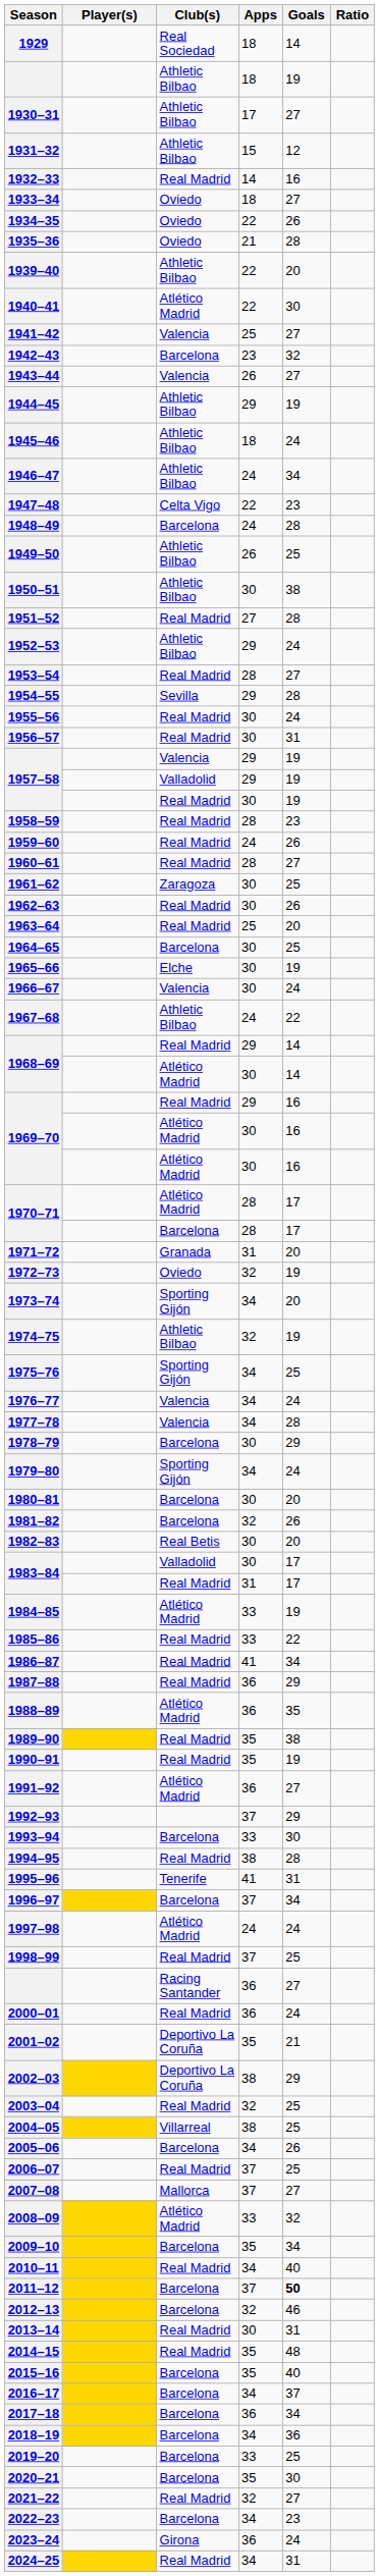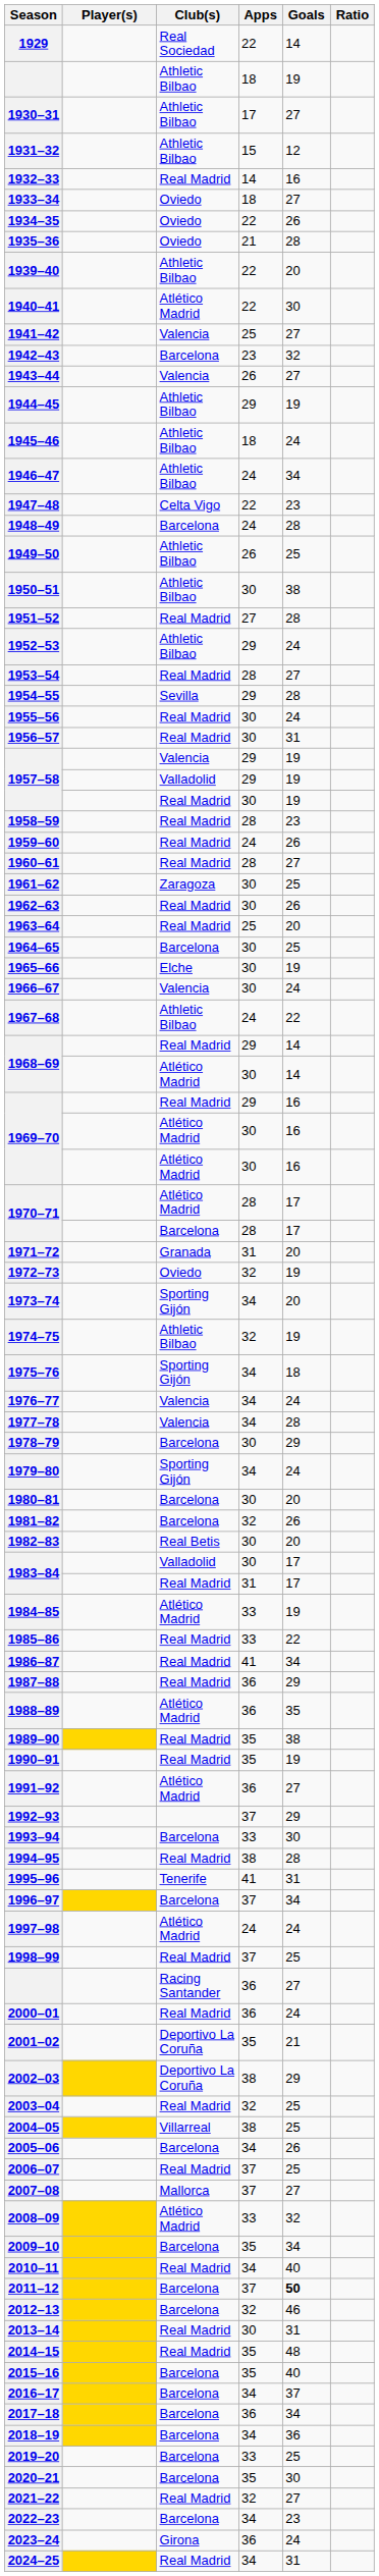 <table class="wikitable sortable" style="width: 72%">
 <tr>
 <th scope="col" style="width:5%;">Season</th>
 <th scope="col" style="width:20%;">Player(s)</th>
 <th scope="col" style="width:15%;">Club(s)</th>
 <th scope="col" style="width:5%;">Apps</th>
 <th scope="col" style="width:5%;">Goals</th>
 <th scope="col" style="width:5%;">Ratio</th>
 </tr>
 <tr>
 <th scope="row"><a href='#'>1929</a></th>
 <td> </td>
 <td><a href='#'>Real Sociedad</a></td>
-<td>18</td>
+<td>22</td>
 <td>14</td>
 <td></td>
 </tr>
 <tr>
 <th scope="row"></th>
 <td> </td>
 <td><a href='#'>Athletic Bilbao</a></td>
 <td>18</td>
 <td>19</td>
 <td></td>
 </tr>
 <tr>
 <th scope="row"><a href='#'>1930–31</a></th>
 <td> </td>
 <td><a href='#'>Athletic Bilbao</a></td>
 <td>17</td>
 <td>27</td>
 <td></td>
 </tr>
 <tr>
 <th scope="row"><a href='#'>1931–32</a></th>
 <td>  </td>
 <td><a href='#'>Athletic Bilbao</a></td>
 <td>15</td>
 <td>12</td>
 <td></td>
 </tr>
 <tr>
 <th scope="row"><a href='#'>1932–33</a></th>
 <td> </td>
 <td><a href='#'>Real Madrid</a></td>
 <td>14</td>
 <td>16</td>
 <td></td>
 </tr>
 <tr>
 <th scope="row"><a href='#'>1933–34</a></th>
 <td> </td>
 <td><a href='#'>Oviedo</a></td>
 <td>18</td>
 <td>27</td>
 <td></td>
 </tr>
 <tr>
 <th scope="row"><a href='#'>1934–35</a></th>
 <td>  </td>
 <td><a href='#'>Oviedo</a></td>
 <td>22</td>
 <td>26</td>
 <td></td>
 </tr>
 <tr>
 <th scope="row"><a href='#'>1935–36</a></th>
 <td>  </td>
 <td><a href='#'>Oviedo</a></td>
 <td>21</td>
 <td>28</td>
 <td></td>
 </tr>
 <tr>
 <th scope="row"><a href='#'>1939–40</a></th>
 <td> </td>
 <td><a href='#'>Athletic Bilbao</a></td>
 <td>22</td>
 <td>20</td>
 <td></td>
 </tr>
 <tr>
 <th scope="row"><a href='#'>1940–41</a></th>
 <td> </td>
 <td><a href='#'>Atlético Madrid</a></td>
 <td>22</td>
 <td>30</td>
 <td></td>
 </tr>
 <tr>
 <th scope="row"><a href='#'>1941–42</a></th>
 <td> </td>
 <td><a href='#'>Valencia</a></td>
 <td>25</td>
 <td>27</td>
 <td></td>
 </tr>
 <tr>
 <th scope="row"><a href='#'>1942–43</a></th>
 <td> </td>
 <td><a href='#'>Barcelona</a></td>
 <td>23</td>
 <td>32</td>
 <td></td>
 </tr>
 <tr>
 <th scope="row"><a href='#'>1943–44</a></th>
 <td>  </td>
 <td><a href='#'>Valencia</a></td>
 <td>26</td>
 <td>27</td>
 <td></td>
 </tr>
 <tr>
 <th scope="row"><a href='#'>1944–45</a></th>
 <td> </td>
 <td><a href='#'>Athletic Bilbao</a></td>
 <td>29</td>
 <td>19</td>
 <td></td>
 </tr>
 <tr>
 <th scope="row"><a href='#'>1945–46</a></th>
 <td>  </td>
 <td><a href='#'>Athletic Bilbao</a></td>
 <td>18</td>
 <td>24</td>
 <td></td>
 </tr>
 <tr>
 <th scope="row"><a href='#'>1946–47</a></th>
 <td>  </td>
 <td><a href='#'>Athletic Bilbao</a></td>
 <td>24</td>
 <td>34</td>
 <td></td>
 </tr>
 <tr>
 <th scope="row"><a href='#'>1947–48</a></th>
 <td> </td>
 <td><a href='#'>Celta Vigo</a></td>
 <td>22</td>
 <td>23</td>
 <td></td>
 </tr>
 <tr>
 <th scope="row"><a href='#'>1948–49</a></th>
 <td> </td>
 <td><a href='#'>Barcelona</a></td>
 <td>24</td>
 <td>28</td>
 <td></td>
 </tr>
 <tr>
 <th scope="row"><a href='#'>1949–50</a></th>
 <td>  </td>
 <td><a href='#'>Athletic Bilbao</a></td>
 <td>26</td>
 <td>25</td>
 <td></td>
 </tr>
 <tr>
 <th scope="row"><a href='#'>1950–51</a></th>
 <td>  </td>
 <td><a href='#'>Athletic Bilbao</a></td>
 <td>30</td>
 <td>38</td>
 <td></td>
 </tr>
 <tr>
 <th scope="row"><a href='#'>1951–52</a></th>
 <td>  </td>
 <td><a href='#'>Real Madrid</a></td>
 <td>27</td>
 <td>28</td>
 <td></td>
 </tr>
 <tr>
 <th scope="row"><a href='#'>1952–53</a></th>
 <td>  </td>
 <td><a href='#'>Athletic Bilbao</a></td>
 <td>29</td>
 <td>24</td>
 <td></td>
 </tr>
 <tr>
 <th scope="row"><a href='#'>1953–54</a></th>
 <td> </td>
 <td><a href='#'>Real Madrid</a></td>
 <td>28</td>
 <td>27</td>
 <td></td>
 </tr>
 <tr>
 <th scope="row"><a href='#'>1954–55</a></th>
 <td> </td>
 <td><a href='#'>Sevilla</a></td>
 <td>29</td>
 <td>28</td>
 <td></td>
 </tr>
 <tr>
 <th scope="row"><a href='#'>1955–56</a></th>
 <td>  </td>
 <td><a href='#'>Real Madrid</a></td>
 <td>30</td>
 <td>24</td>
 <td></td>
 </tr>
 <tr>
 <th scope="row"><a href='#'>1956–57</a></th>
 <td>  </td>
 <td><a href='#'>Real Madrid</a></td>
 <td>30</td>
 <td>31</td>
 <td></td>
 </tr>
 <tr>
 <th rowspan="3" valign="middle"><a href='#'>1957–58</a></th>
 <td> </td>
 <td><a href='#'>Valencia</a></td>
 <td>29</td>
 <td>19</td>
 <td></td>
 </tr>
 <tr>
 <td> </td>
 <td><a href='#'>Valladolid</a></td>
 <td>29</td>
 <td>19</td>
 <td></td>
 </tr>
 <tr>
 <td>  </td>
 <td><a href='#'>Real Madrid</a></td>
 <td>30</td>
 <td>19</td>
 <td></td>
 </tr>
 <tr>
 <th><a href='#'>1958–59</a></th>
 <td>  </td>
 <td><a href='#'>Real Madrid</a></td>
 <td>28</td>
 <td>23</td>
 <td></td>
 </tr>
 <tr>
 <th scope="row"><a href='#'>1959–60</a></th>
 <td> </td>
 <td><a href='#'>Real Madrid</a></td>
 <td>24</td>
 <td>26</td>
 <td></td>
 </tr>
 <tr>
 <th scope="row"><a href='#'>1960–61</a></th>
 <td>  </td>
 <td><a href='#'>Real Madrid</a></td>
 <td>28</td>
 <td>27</td>
 <td></td>
 </tr>
 <tr>
 <th scope="row"><a href='#'>1961–62</a></th>
 <td> </td>
 <td><a href='#'>Zaragoza</a></td>
 <td>30</td>
 <td>25</td>
 <td></td>
 </tr>
 <tr>
 <th scope="row"><a href='#'>1962–63</a></th>
 <td>  </td>
 <td><a href='#'>Real Madrid</a></td>
 <td>30</td>
 <td>26</td>
 <td></td>
 </tr>
 <tr>
 <th scope="row"><a href='#'>1963–64</a></th>
 <td>  </td>
 <td><a href='#'>Real Madrid</a></td>
 <td>25</td>
 <td>20</td>
 <td></td>
 </tr>
 <tr>
 <th scope="row"><a href='#'>1964–65</a></th>
 <td> </td>
 <td><a href='#'>Barcelona</a></td>
 <td>30</td>
 <td>25</td>
 <td></td>
 </tr>
 <tr>
 <th scope="row"><a href='#'>1965–66</a></th>
 <td> </td>
 <td><a href='#'>Elche</a></td>
 <td>30</td>
 <td>19</td>
 <td></td>
 </tr>
 <tr>
 <th scope="row"><a href='#'>1966–67</a></th>
 <td> </td>
 <td><a href='#'>Valencia</a></td>
 <td>30</td>
 <td>24</td>
 <td></td>
 </tr>
 <tr>
 <th scope="row"><a href='#'>1967–68</a></th>
 <td> </td>
 <td><a href='#'>Athletic Bilbao</a></td>
 <td>24</td>
 <td>22</td>
 <td></td>
 </tr>
 <tr>
 <th rowspan=2 valign="middle"><a href='#'>1968–69</a></th>
 <td> </td>
 <td><a href='#'>Real Madrid</a></td>
 <td>29</td>
 <td>14</td>
 <td></td>
 </tr>
 <tr>
 <td> </td>
 <td><a href='#'>Atlético Madrid</a></td>
 <td>30</td>
 <td>14</td>
 <td></td>
 </tr>
 <tr>
 <th rowspan=3 valign="middle"><a href='#'>1969–70</a></th>
 <td>  </td>
 <td><a href='#'>Real Madrid</a></td>
 <td>29</td>
 <td>16</td>
 <td></td>
 </tr>
 <tr>
 <td> </td>
 <td><a href='#'>Atlético Madrid</a></td>
 <td>30</td>
 <td>16</td>
 <td></td>
 </tr>
 <tr>
 <td></td>
 <td><a href='#'>Atlético Madrid</a></td>
 <td>30</td>
 <td>16</td>
 <td></td>
 </tr>
 <tr>
 <th rowspan=2 valign="middle"><a href='#'>1970–71</a></th>
 <td>  </td>
 <td><a href='#'>Atlético Madrid</a></td>
 <td>28</td>
 <td>17</td>
 <td></td>
 </tr>
 <tr>
 <td> </td>
 <td><a href='#'>Barcelona</a></td>
 <td>28</td>
 <td>17</td>
 <td></td>
 </tr>
 <tr>
 <th scope="row"><a href='#'>1971–72</a></th>
 <td> </td>
 <td><a href='#'>Granada</a></td>
 <td>31</td>
 <td>20</td>
 <td></td>
 </tr>
 <tr>
 <th scope="row"><a href='#'>1972–73</a></th>
 <td> </td>
 <td><a href='#'>Oviedo</a></td>
 <td>32</td>
 <td>19</td>
 <td></td>
 </tr>
 <tr>
 <th scope="row"><a href='#'>1973–74</a></th>
 <td> </td>
 <td><a href='#'>Sporting Gijón</a></td>
 <td>34</td>
 <td>20</td>
 <td></td>
 </tr>
 <tr>
 <th scope="row"><a href='#'>1974–75</a></th>
 <td> </td>
 <td><a href='#'>Athletic Bilbao</a></td>
 <td>32</td>
 <td>19</td>
 <td></td>
 </tr>
 <tr>
 <th scope="row"><a href='#'>1975–76</a></th>
 <td>  </td>
 <td><a href='#'>Sporting Gijón</a></td>
 <td>34</td>
-<td>25</td>
+<td>18</td>
 <td></td>
 </tr>
 <tr>
 <th scope="row"><a href='#'>1976–77</a></th>
 <td> </td>
 <td><a href='#'>Valencia</a></td>
 <td>34</td>
 <td>24</td>
 <td></td>
 </tr>
 <tr>
 <th scope="row"><a href='#'>1977–78</a></th>
 <td>  </td>
 <td><a href='#'>Valencia</a></td>
 <td>34</td>
 <td>28</td>
 <td></td>
 </tr>
 <tr>
 <th scope="row"><a href='#'>1978–79</a></th>
 <td> </td>
 <td><a href='#'>Barcelona</a></td>
 <td>30</td>
 <td>29</td>
 <td></td>
 </tr>
 <tr>
 <th scope="row"><a href='#'>1979–80</a></th>
 <td>  </td>
 <td><a href='#'>Sporting Gijón</a></td>
 <td>34</td>
 <td>24</td>
 <td></td>
 </tr>
 <tr>
 <th scope="row"><a href='#'>1980–81</a></th>
 <td>  </td>
 <td><a href='#'>Barcelona</a></td>
 <td>30</td>
 <td>20</td>
 <td></td>
 </tr>
 <tr>
 <th scope="row"><a href='#'>1981–82</a></th>
 <td>  </td>
 <td><a href='#'>Barcelona</a></td>
 <td>32</td>
 <td>26</td>
 <td></td>
 </tr>
 <tr>
 <th scope="row"><a href='#'>1982–83</a></th>
 <td> </td>
 <td><a href='#'>Real Betis</a></td>
 <td>30</td>
 <td>20</td>
 <td></td>
 </tr>
 <tr>
 <th rowspan=2 valign="middle"><a href='#'>1983–84</a></th>
 <td> </td>
 <td><a href='#'>Valladolid</a></td>
 <td>30</td>
 <td>17</td>
 <td></td>
 </tr>
 <tr>
 <td> </td>
 <td><a href='#'>Real Madrid</a></td>
 <td>31</td>
 <td>17</td>
 <td></td>
 </tr>
 <tr>
 <th scope="row"><a href='#'>1984–85</a></th>
 <td> </td>
 <td><a href='#'>Atlético Madrid</a></td>
 <td>33</td>
 <td>19</td>
 <td></td>
 </tr>
 <tr>
 <th scope="row"><a href='#'>1985–86</a></th>
 <td>  </td>
 <td><a href='#'>Real Madrid</a></td>
 <td>33</td>
 <td>22</td>
 <td></td>
 </tr>
 <tr>
 <th scope="row"><a href='#'>1986–87</a></th>
 <td>  </td>
 <td><a href='#'>Real Madrid</a></td>
 <td>41</td>
 <td>34</td>
 <td></td>
 </tr>
 <tr>
 <th scope="row"><a href='#'>1987–88</a></th>
 <td>  </td>
 <td><a href='#'>Real Madrid</a></td>
 <td>36</td>
 <td>29</td>
 <td></td>
 </tr>
 <tr>
 <th scope="row"><a href='#'>1988–89</a></th>
 <td> </td>
 <td><a href='#'>Atlético Madrid</a></td>
 <td>36</td>
 <td>35</td>
 <td></td>
 </tr>
 <tr>
 <th scope="row"><a href='#'>1989–90</a></th>
 <td bgcolor=#FFD700>  </td>
 <td><a href='#'>Real Madrid</a></td>
 <td>35</td>
 <td>38</td>
 <td></td>
 </tr>
 <tr>
 <th scope="row"><a href='#'>1990–91</a></th>
 <td> </td>
 <td><a href='#'>Real Madrid</a></td>
 <td>35</td>
 <td>19</td>
 <td></td>
 </tr>
 <tr>
 <th scope="row"><a href='#'>1991–92</a></th>
 <td> </td>
 <td><a href='#'>Atlético Madrid</a></td>
 <td>36</td>
 <td>27</td>
 <td></td>
 </tr>
 <tr>
 <th scope="row"><a href='#'>1992–93</a></th>
 <td> </td>
 <td></td>
 <td>37</td>
 <td>29</td>
 <td></td>
 </tr>
 <tr>
 <th scope="row"><a href='#'>1993–94</a></th>
 <td> </td>
 <td><a href='#'>Barcelona</a></td>
 <td>33</td>
 <td>30</td>
 <td></td>
 </tr>
 <tr>
 <th scope="row"><a href='#'>1994–95</a></th>
 <td> </td>
 <td><a href='#'>Real Madrid</a></td>
 <td>38</td>
 <td>28</td>
 <td></td>
 </tr>
 <tr>
 <th scope="row"><a href='#'>1995–96</a></th>
 <td> </td>
 <td><a href='#'>Tenerife</a></td>
 <td>41</td>
 <td>31</td>
 <td></td>
 </tr>
 <tr>
 <th scope="row"><a href='#'>1996–97</a></th>
 <td bgcolor=#FFD700> </td>
 <td><a href='#'>Barcelona</a></td>
 <td>37</td>
 <td>34</td>
 <td></td>
 </tr>
 <tr>
 <th scope="row"><a href='#'>1997–98</a></th>
 <td> </td>
 <td><a href='#'>Atlético Madrid</a></td>
 <td>24</td>
 <td>24</td>
 <td></td>
 </tr>
 <tr>
 <th scope="row"><a href='#'>1998–99</a></th>
 <td> </td>
 <td><a href='#'>Real Madrid</a></td>
 <td>37</td>
 <td>25</td>
 <td></td>
 </tr>
 <tr>
 <th scope="row"></th>
 <td> </td>
 <td><a href='#'>Racing Santander</a></td>
 <td>36</td>
 <td>27</td>
 <td></td>
 </tr>
 <tr>
 <th scope="row"><a href='#'>2000–01</a></th>
 <td>  </td>
 <td><a href='#'>Real Madrid</a></td>
 <td>36</td>
 <td>24</td>
 <td></td>
 </tr>
 <tr>
 <th scope="row"><a href='#'>2001–02</a></th>
 <td> </td>
 <td><a href='#'>Deportivo La Coruña</a></td>
 <td>35</td>
 <td>21</td>
 <td></td>
 </tr>
 <tr>
 <th scope="row"><a href='#'>2002–03</a></th>
 <td bgcolor=#FFD700> </td>
 <td><a href='#'>Deportivo La Coruña</a></td>
 <td>38</td>
 <td>29</td>
 <td></td>
 </tr>
 <tr>
 <th scope="row"><a href='#'>2003–04</a></th>
 <td>  </td>
 <td><a href='#'>Real Madrid</a></td>
 <td>32</td>
 <td>25</td>
 <td></td>
 </tr>
 <tr>
 <th scope="row"><a href='#'>2004–05</a></th>
 <td bgcolor=#FFD700> </td>
 <td><a href='#'>Villarreal</a></td>
 <td>38</td>
 <td>25</td>
 <td></td>
 </tr>
 <tr>
 <th scope="row"><a href='#'>2005–06</a></th>
 <td> </td>
 <td><a href='#'>Barcelona</a></td>
 <td>34</td>
 <td>26</td>
 <td></td>
 </tr>
 <tr>
 <th scope="row"><a href='#'>2006–07</a></th>
 <td> </td>
 <td><a href='#'>Real Madrid</a></td>
 <td>37</td>
 <td>25</td>
 <td></td>
 </tr>
 <tr>
 <th scope="row"><a href='#'>2007–08</a></th>
 <td> </td>
 <td><a href='#'>Mallorca</a></td>
 <td>37</td>
 <td>27</td>
 <td></td>
 </tr>
 <tr>
 <th scope="row"><a href='#'>2008–09</a></th>
 <td bgcolor=#FFD700>  </td>
 <td><a href='#'>Atlético Madrid</a></td>
 <td>33</td>
 <td>32</td>
 <td></td>
 </tr>
 <tr>
 <th scope="row"><a href='#'>2009–10</a></th>
 <td bgcolor=#FFD700> </td>
 <td><a href='#'>Barcelona</a></td>
 <td>35</td>
 <td>34</td>
 <td></td>
 </tr>
 <tr>
 <th scope="row"><a href='#'>2010–11</a></th>
 <td bgcolor=#FFD700> </td>
 <td><a href='#'>Real Madrid</a></td>
 <td>34</td>
 <td>40</td>
 <td></td>
 </tr>
 <tr>
 <th scope="row"><a href='#'>2011–12</a></th>
 <td bgcolor=#FFD700>  </td>
 <td><a href='#'>Barcelona</a></td>
 <td>37</td>
 <td><strong>50</strong></td>
 <td></td>
 </tr>
 <tr>
 <th scope="row"><a href='#'>2012–13</a></th>
 <td bgcolor=#FFD700>  </td>
 <td><a href='#'>Barcelona</a></td>
 <td>32</td>
 <td>46</td>
 <td></td>
 </tr>
 <tr>
 <th scope="row"><a href='#'>2013–14</a></th>
 <td bgcolor=#FFD700>  </td>
 <td><a href='#'>Real Madrid</a></td>
 <td>30</td>
 <td>31</td>
 <td></td>
 </tr>
 <tr>
 <th scope="row"><a href='#'>2014–15</a></th>
 <td bgcolor=#FFD700>  </td>
 <td><a href='#'>Real Madrid</a></td>
 <td>35</td>
 <td>48</td>
 <td></td>
 </tr>
 <tr>
 <th scope="row"><a href='#'>2015–16</a></th>
 <td bgcolor=#FFD700> </td>
 <td><a href='#'>Barcelona</a></td>
 <td>35</td>
 <td>40</td>
 <td></td>
 </tr>
 <tr>
 <th scope="row"><a href='#'>2016–17</a></th>
 <td bgcolor=#FFD700>  </td>
 <td><a href='#'>Barcelona</a></td>
 <td>34</td>
 <td>37</td>
 <td></td>
 </tr>
 <tr>
 <th scope="row"><a href='#'>2017–18</a></th>
 <td bgcolor=#FFD700>  </td>
 <td><a href='#'>Barcelona</a></td>
 <td>36</td>
 <td>34</td>
 <td></td>
 </tr>
 <tr>
 <th scope="row"><a href='#'>2018–19</a></th>
 <td bgcolor=#FFD700>  </td>
 <td><a href='#'>Barcelona</a></td>
 <td>34</td>
 <td>36</td>
 <td></td>
 </tr>
 <tr>
 <th scope="row"><a href='#'>2019–20</a></th>
 <td>  </td>
 <td><a href='#'>Barcelona</a></td>
 <td>33</td>
 <td>25</td>
 <td></td>
 </tr>
 <tr>
 <th scope="row"><a href='#'>2020–21</a></th>
 <td>  </td>
 <td><a href='#'>Barcelona</a></td>
 <td>35</td>
 <td>30</td>
 <td></td>
 </tr>
 <tr>
 <th scope="row"><a href='#'>2021–22</a></th>
 <td> </td>
 <td><a href='#'>Real Madrid</a></td>
 <td>32</td>
 <td>27</td>
 <td></td>
 </tr>
 <tr>
 <th scope="row"><a href='#'>2022–23</a></th>
 <td> </td>
 <td><a href='#'>Barcelona</a></td>
 <td>34</td>
 <td>23</td>
 <td></td>
 </tr>
 <tr>
 <th scope="row"><a href='#'>2023–24</a></th>
 <td> </td>
 <td><a href='#'>Girona</a></td>
 <td>36</td>
 <td>24</td>
 <td></td>
 </tr>
 <tr>
 <th scope="row"><a href='#'>2024–25</a></th>
 <td bgcolor=#FFD700> </td>
 <td><a href='#'>Real Madrid</a></td>
 <td>34</td>
 <td>31</td>
 <td></td>
 </tr>
 </table>
